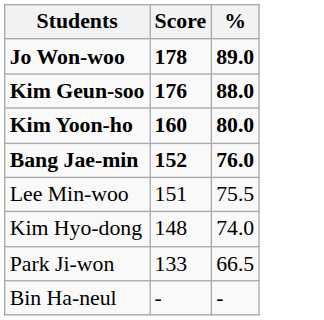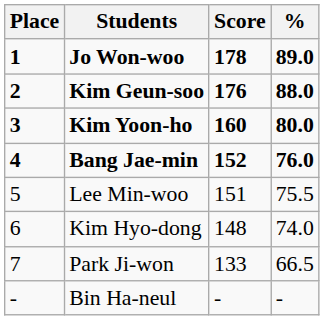 <table class="wikitable">
 <tr>
+<th>Place</th>
 <th>Students</th>
 <th>Score</th>
 <th>%</th>
 </tr>
 <tr>
+<td><strong>1</strong></td>
 <td><strong>Jo Won-woo</strong></td>
 <td><strong>178</strong></td>
 <td><strong>89.0</strong></td>
 </tr>
 <tr>
+<td><strong>2</strong></td>
 <td><strong>Kim Geun-soo</strong></td>
 <td><strong>176</strong></td>
 <td><strong>88.0</strong></td>
 </tr>
 <tr>
+<td><strong>3</strong></td>
 <td><strong>Kim Yoon-ho</strong></td>
 <td><strong>160</strong></td>
 <td><strong>80.0</strong></td>
 </tr>
 <tr>
+<td><strong>4</strong></td>
 <td><strong>Bang Jae-min</strong></td>
 <td><strong>152</strong></td>
 <td><strong>76.0</strong></td>
 </tr>
 <tr>
+<td>5</td>
 <td>Lee Min-woo</td>
 <td>151</td>
 <td>75.5</td>
 </tr>
 <tr>
+<td>6</td>
 <td>Kim Hyo-dong</td>
 <td>148</td>
 <td>74.0</td>
 </tr>
 <tr>
+<td>7</td>
 <td>Park Ji-won</td>
 <td>133</td>
 <td>66.5</td>
 </tr>
 <tr>
+<td>-</td>
 <td>Bin Ha-neul</td>
 <td>-</td>
 <td>-</td>
 </tr>
 </table>
